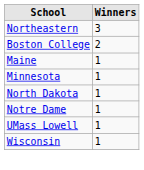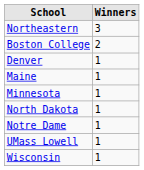 <table class="wikitable">
 <tr>
 <th style="background:#e5e5e5;">School</th>
 <th style="background:#e5e5e5;">Winners</th>
 </tr>
 <tr>
 <td><a href='#'>Northeastern</a></td>
 <td>3</td>
 </tr>
 <tr>
 <td><a href='#'>Boston College</a></td>
 <td>2</td>
+</tr>
+<tr>
+<td><a href='#'>Denver</a></td>
+<td>1</td>
 </tr>
 <tr>
 <td><a href='#'>Maine</a></td>
 <td>1</td>
 </tr>
 <tr>
 <td><a href='#'>Minnesota</a></td>
 <td>1</td>
 </tr>
 <tr>
 <td><a href='#'>North Dakota</a></td>
 <td>1</td>
 </tr>
 <tr>
 <td><a href='#'>Notre Dame</a></td>
 <td>1</td>
 </tr>
 <tr>
 <td><a href='#'>UMass Lowell</a></td>
 <td>1</td>
 </tr>
 <tr>
 <td><a href='#'>Wisconsin</a></td>
 <td>1</td>
 </tr>
 </table>
